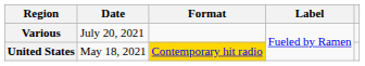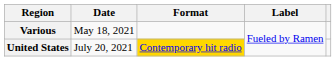 <table class="wikitable plainrowheaders">
 <tr>
 <th scope="col">Region</th>
 <th scope="col">Date</th>
 <th scope="col">Format</th>
 <th scope="col">Label</th>
 <th scope="col"></th>
 </tr>
 <tr>
 <th scope="row">Various</th>
-<td>July 20, 2021</td>
+<td>May 18, 2021</td>
 <td></td>
 <td rowspan="2"><a href='#'>Fueled by Ramen</a></td>
 <td></td>
 </tr>
 <tr>
 <th scope="row">United States</th>
-<td>May 18, 2021</td>
+<td>July 20, 2021</td>
 <td style="background: gold;"><a href='#'>Contemporary hit radio</a></td>
 <td></td>
 </tr>
 </table>
